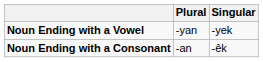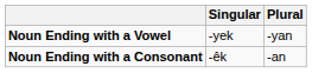 <table class="wikitable">
 <tr>
 <th></th>
+<th>Singular</th>
 <th>Plural</th>
-<th>Singular</th>
 </tr>
 <tr>
 <td><strong>Noun Ending with a Vowel</strong></td>
+<td>-yek</td>
 <td>-yan</td>
-<td>-yek</td>
 </tr>
 <tr>
 <td><strong>Noun Ending with a Consonant</strong></td>
+<td>-êk</td>
 <td>-an</td>
-<td>-êk</td>
 </tr>
 </table>
